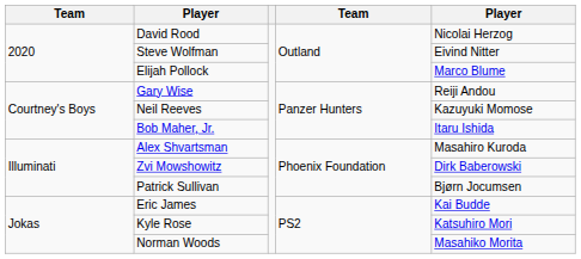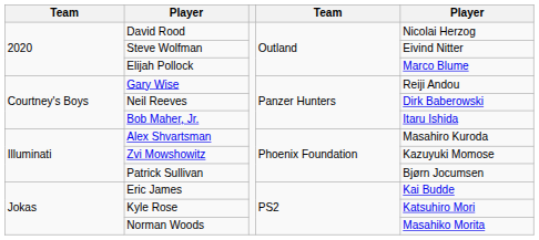 <table class="wikitable" width=60%>
 <tr>
 <th>Team</th>
 <th>Player</th>
 <th></th>
 <th>Team</th>
 <th>Player</th>
 </tr>
 <tr>
 <td rowspan=3>2020</td>
 <td> David Rood</td>
 <td rowspan=12></td>
 <td rowspan=3>Outland</td>
 <td> Nicolai Herzog</td>
 </tr>
 <tr>
 <td> Steve Wolfman</td>
 <td> Eivind Nitter</td>
 </tr>
 <tr>
 <td> Elijah Pollock</td>
 <td> <a href='#'>Marco Blume</a></td>
 </tr>
 <tr>
 <td rowspan=3>Courtney's Boys</td>
 <td> <a href='#'>Gary Wise</a></td>
 <td rowspan=3>Panzer Hunters</td>
 <td> Reiji Andou</td>
 </tr>
 <tr>
 <td> Neil Reeves</td>
-<td> Kazuyuki Momose</td>
+<td> <a href='#'>Dirk Baberowski</a></td>
 </tr>
 <tr>
 <td> <a href='#'>Bob Maher, Jr.</a></td>
 <td> <a href='#'>Itaru Ishida</a></td>
 </tr>
 <tr>
 <td rowspan=3>Illuminati</td>
 <td> <a href='#'>Alex Shvartsman</a></td>
 <td rowspan=3>Phoenix Foundation</td>
 <td> Masahiro Kuroda</td>
 </tr>
 <tr>
 <td> <a href='#'>Zvi Mowshowitz</a></td>
-<td> <a href='#'>Dirk Baberowski</a></td>
+<td> Kazuyuki Momose</td>
 </tr>
 <tr>
 <td> Patrick Sullivan</td>
 <td> Bjørn Jocumsen</td>
 </tr>
 <tr>
 <td rowspan=3>Jokas</td>
 <td> Eric James</td>
 <td rowspan=3>PS2</td>
 <td> <a href='#'>Kai Budde</a></td>
 </tr>
 <tr>
 <td> Kyle Rose</td>
 <td> <a href='#'>Katsuhiro Mori</a></td>
 </tr>
 <tr>
 <td> Norman Woods</td>
 <td> <a href='#'>Masahiko Morita</a></td>
 </tr>
 </table>
